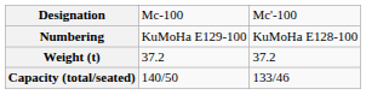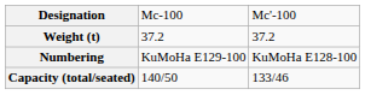 <table class="wikitable">
 <tr>
 <th>Designation</th>
 <td>Mc-100</td>
 <td>Mc'-100</td>
 </tr>
 <tr>
+<th>Weight (t)</th>
+<td>37.2</td>
+<td>37.2</td>
+</tr>
+<tr>
 <th>Numbering</th>
 <td>KuMoHa E129-100</td>
 <td>KuMoHa E128-100</td>
-</tr>
-<tr>
-<th>Weight (t)</th>
-<td>37.2</td>
-<td>37.2</td>
 </tr>
 <tr>
 <th>Capacity (total/seated)</th>
 <td>140/50</td>
 <td>133/46</td>
 </tr>
 </table>
